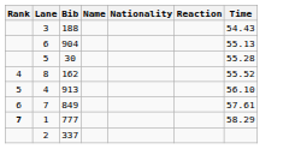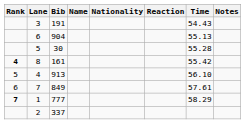 <table class="wikitable sortable" style="text-align:center">
 <tr>
 <th>Rank</th>
 <th>Lane</th>
 <th>Bib</th>
 <th>Name</th>
 <th>Nationality</th>
 <th>Reaction</th>
 <th>Time</th>
+<th>Notes</th>
 </tr>
 <tr>
 <td></td>
 <td>3</td>
-<td>188</td>
+<td>191</td>
 <td align=left></td>
 <td align=left></td>
 <td></td>
 <td>54.43</td>
+<td></td>
 </tr>
 <tr>
 <td></td>
 <td>6</td>
 <td>904</td>
 <td align=left></td>
 <td align=left></td>
 <td></td>
 <td>55.13</td>
+<td></td>
 </tr>
 <tr>
 <td></td>
 <td>5</td>
 <td>30</td>
 <td align=left></td>
 <td align=left></td>
 <td></td>
 <td>55.28</td>
+<td></td>
 </tr>
 <tr>
-<td>4</td>
+<td><strong>4</strong></td>
 <td>8</td>
-<td>162</td>
+<td>161</td>
 <td align=left></td>
 <td align=left></td>
 <td></td>
-<td>55.52</td>
+<td>55.42</td>
+<td></td>
 </tr>
 <tr>
 <td>5</td>
 <td>4</td>
 <td>913</td>
 <td align=left></td>
 <td align=left></td>
 <td></td>
 <td>56.10</td>
+<td></td>
 </tr>
 <tr>
 <td>6</td>
 <td>7</td>
 <td>849</td>
 <td align=left></td>
 <td align=left></td>
 <td></td>
 <td>57.61</td>
+<td></td>
 </tr>
 <tr>
 <td><strong>7</strong></td>
 <td>1</td>
 <td>777</td>
 <td align=left></td>
 <td align=left></td>
 <td></td>
 <td>58.29</td>
+<td></td>
 </tr>
 <tr>
 <td></td>
 <td>2</td>
 <td>337</td>
 <td align=left></td>
 <td align=left></td>
 <td></td>
 <td></td>
+<td><strong></strong></td>
 </tr>
 </table>
